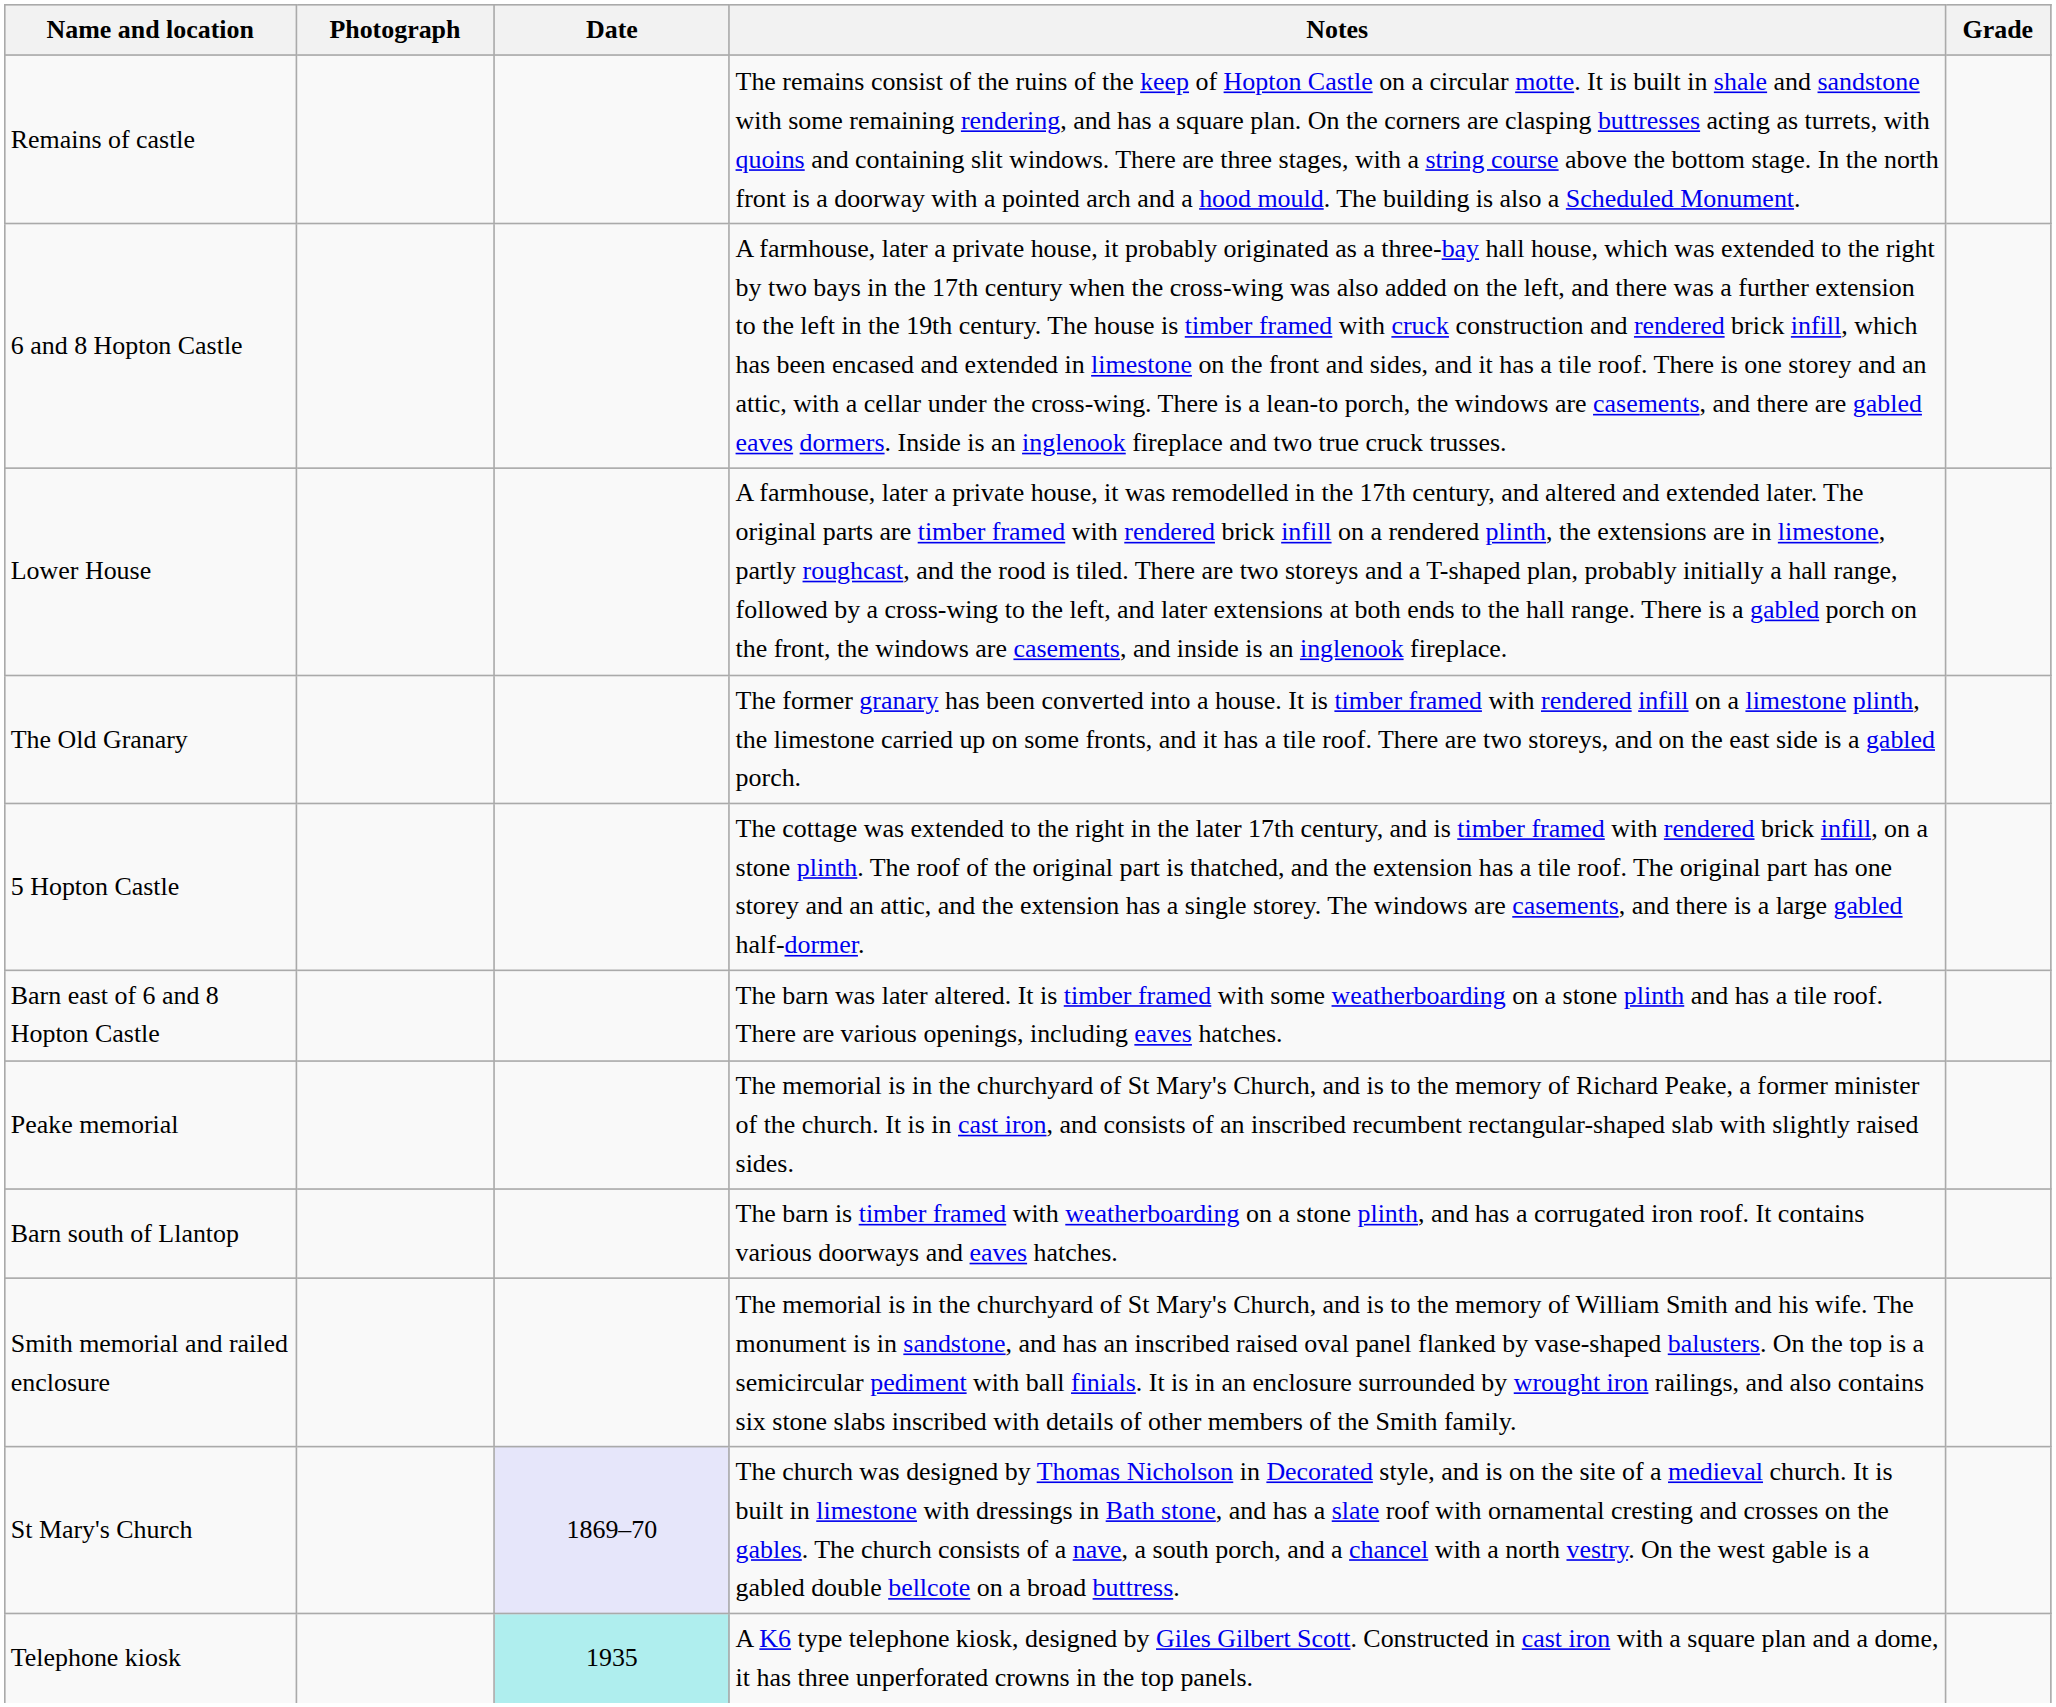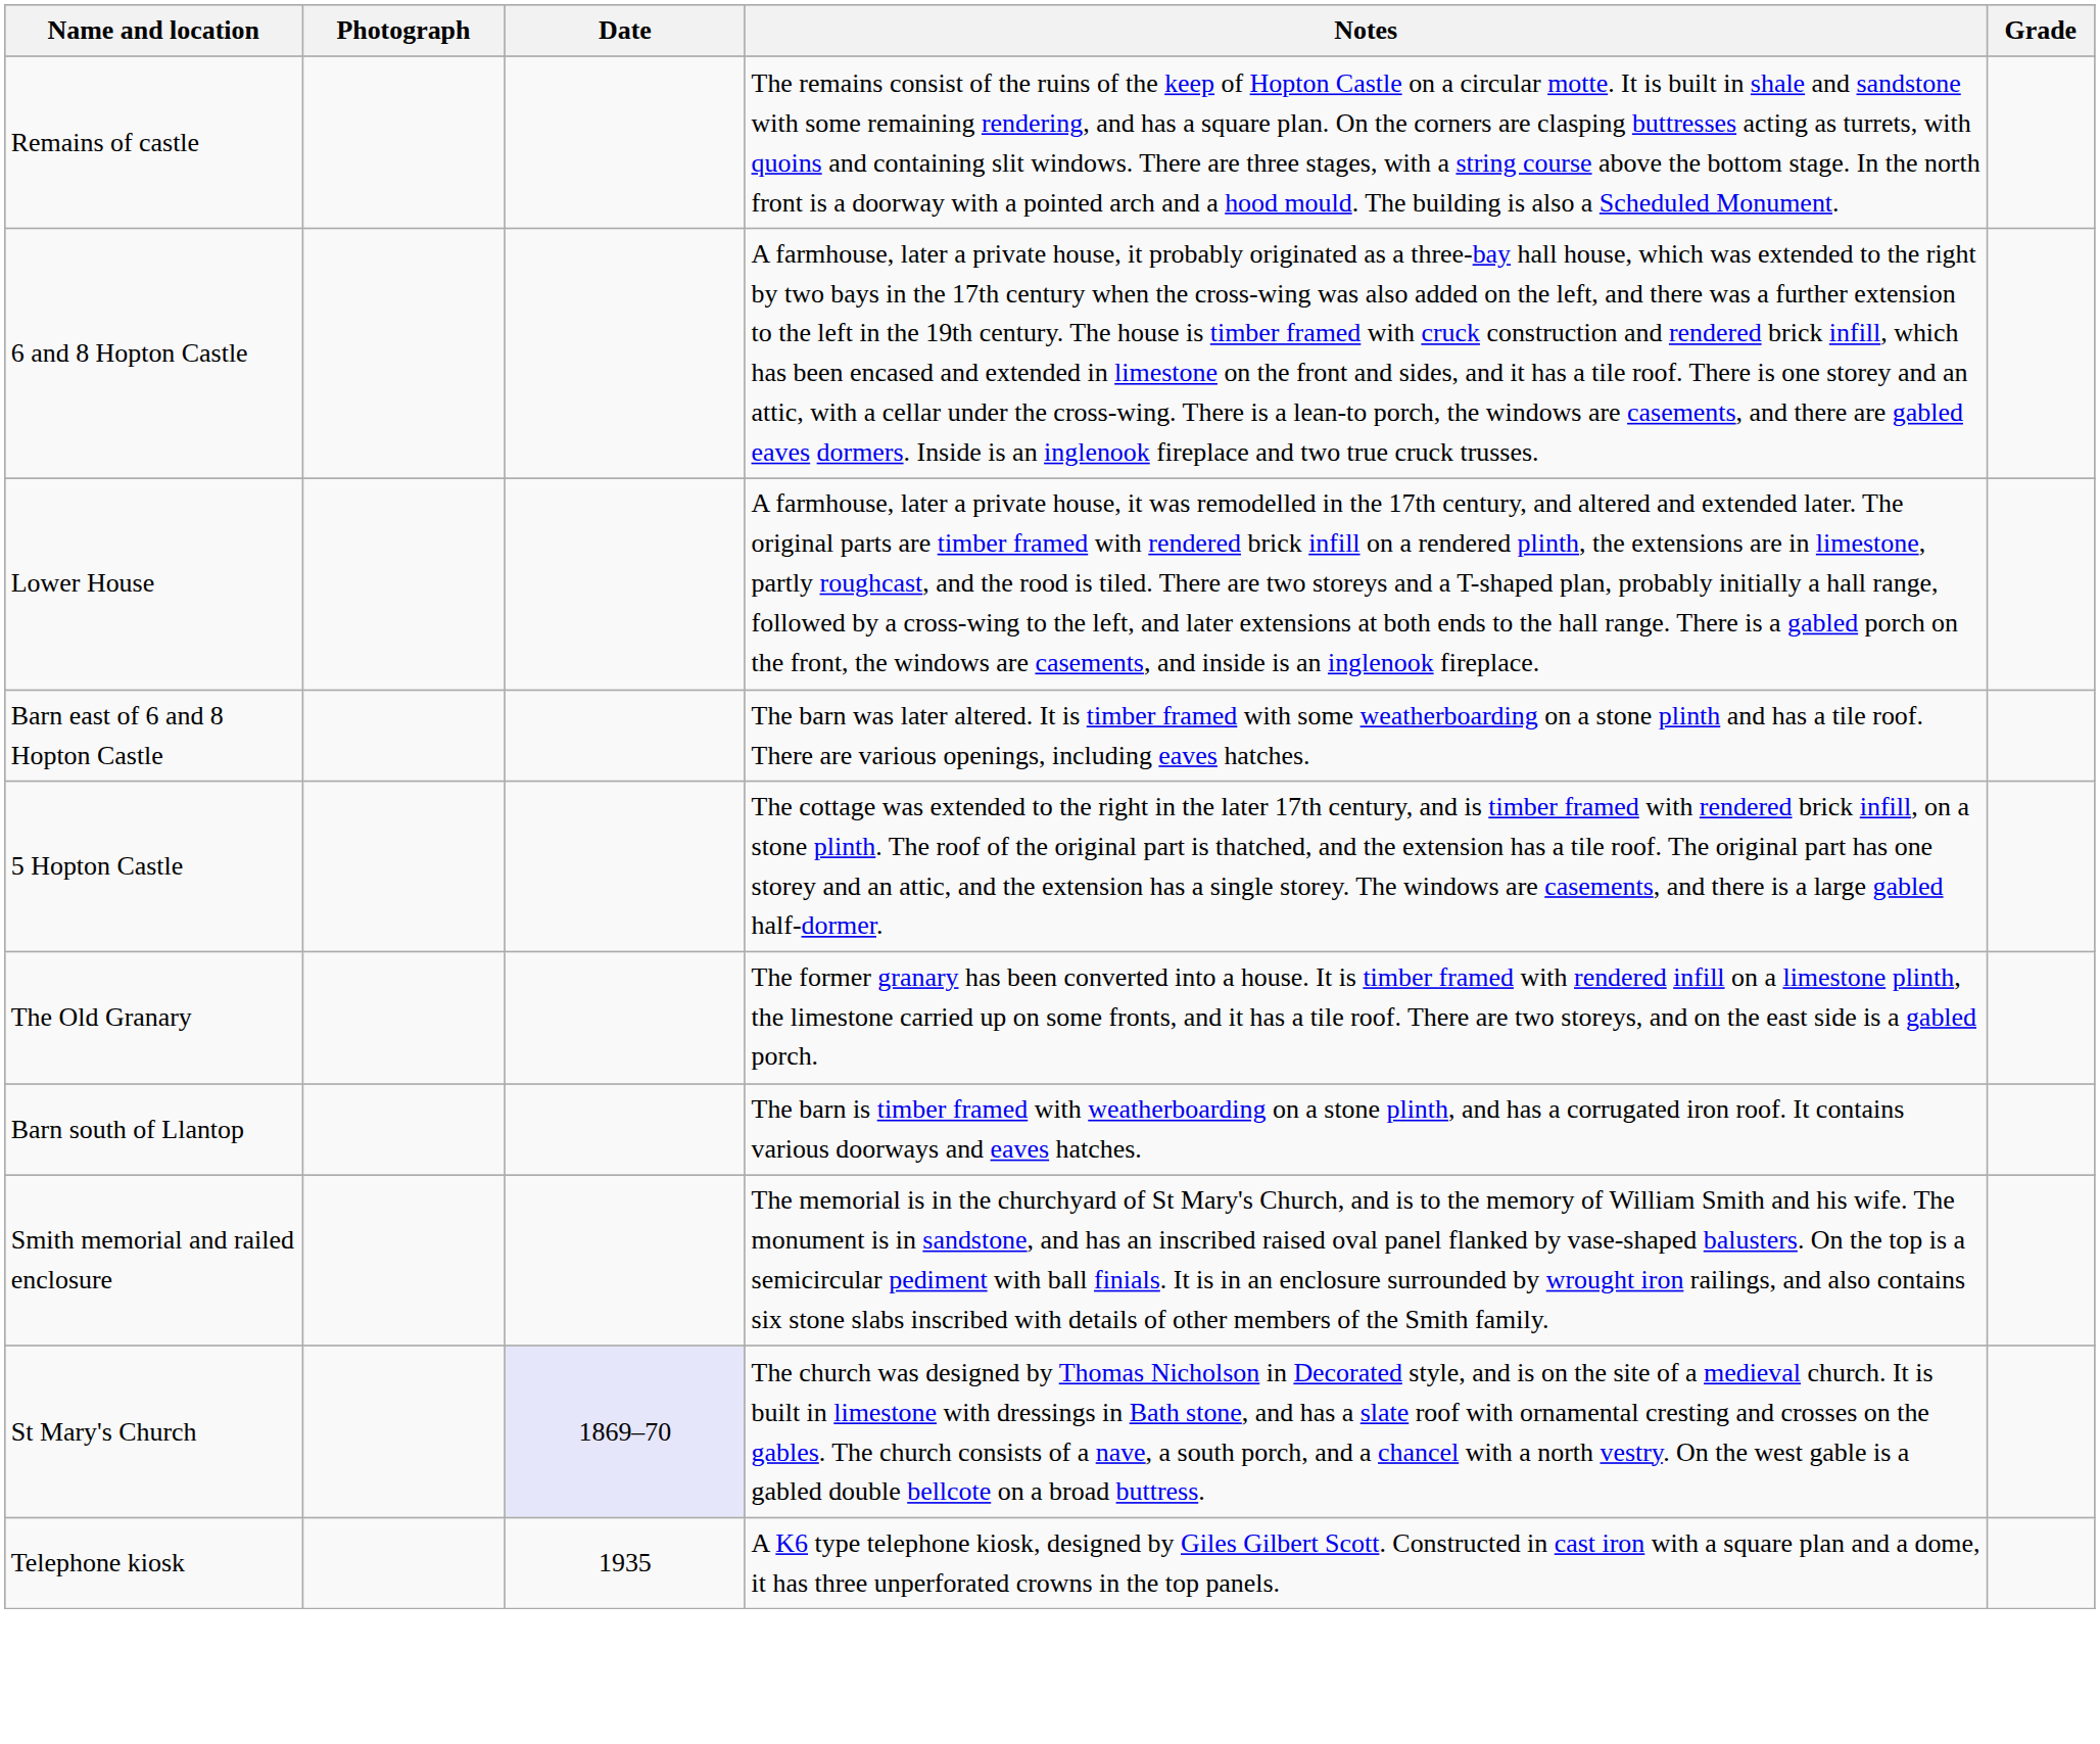 <table class="wikitable sortable plainrowheaders" style="width:100%; border:0; text-align:left; line-height:150%;">
 <tr>
 <th scope="col"  style="width:150px">Name and location</th>
 <th scope="col"  style="width:100px" class="unsortable">Photograph</th>
 <th scope="col"  style="width:120px">Date</th>
 <th scope="col"  style="width:650px" class="unsortable">Notes</th>
 <th scope="col"  style="width:50px">Grade</th>
 </tr>
 <tr>
 <td>Remains of castle<br><small></small></td>
 <td></td>
 <td align="center"></td>
 <td>The remains consist of the ruins of the <a href='#'>keep</a> of <a href='#'>Hopton Castle</a> on a circular <a href='#'>motte</a>.  It is built in <a href='#'>shale</a> and <a href='#'>sandstone</a> with some remaining <a href='#'>rendering</a>, and has a square plan.  On the corners are clasping <a href='#'>buttresses</a> acting as turrets, with <a href='#'>quoins</a> and containing slit windows.  There are three stages, with a <a href='#'>string course</a> above the bottom stage.  In the north front is a doorway with a pointed arch and a <a href='#'>hood mould</a>.  The building is also a <a href='#'>Scheduled Monument</a>.</td>
 <td align="center" ></td>
 </tr>
 <tr>
 <td>6 and 8 Hopton Castle<br><small></small></td>
 <td></td>
 <td align="center"></td>
 <td>A farmhouse, later a private house, it probably originated as a three-<a href='#'>bay</a> hall house, which was extended to the right by two bays in the 17th century when the cross-wing was also added on the left, and there was a further extension to the left in the 19th century.  The house is <a href='#'>timber framed</a> with <a href='#'>cruck</a> construction and <a href='#'>rendered</a> brick <a href='#'>infill</a>, which has been encased and extended in <a href='#'>limestone</a> on the front and sides, and it has a tile roof.  There is one storey and an attic, with a cellar under the cross-wing.  There is a lean-to porch, the windows are <a href='#'>casements</a>, and there are <a href='#'>gabled</a> <a href='#'>eaves</a> <a href='#'>dormers</a>.  Inside is an <a href='#'>inglenook</a> fireplace and two true cruck trusses.</td>
 <td align="center" ></td>
 </tr>
 <tr>
 <td>Lower House<br><small></small></td>
 <td></td>
 <td align="center"></td>
 <td>A farmhouse, later a private house, it was remodelled in the 17th century, and altered and extended later.  The original parts are <a href='#'>timber framed</a> with <a href='#'>rendered</a> brick <a href='#'>infill</a> on a rendered <a href='#'>plinth</a>, the extensions are in <a href='#'>limestone</a>, partly <a href='#'>roughcast</a>, and the rood is tiled.  There are two storeys and a T-shaped plan, probably initially a hall range, followed by a cross-wing to the left, and later extensions at both ends to the hall range.  There is a <a href='#'>gabled</a> porch on the front, the windows are <a href='#'>casements</a>, and inside is an <a href='#'>inglenook</a> fireplace.</td>
 <td align="center" ></td>
 </tr>
 <tr>
-<td>The Old Granary<br><small></small></td>
+<td>Barn east of 6 and 8 Hopton Castle<br><small></small></td>
 <td></td>
 <td align="center"></td>
-<td>The former <a href='#'>granary</a> has been converted into a house.  It is <a href='#'>timber framed</a> with <a href='#'>rendered</a> <a href='#'>infill</a> on a <a href='#'>limestone</a> <a href='#'>plinth</a>, the limestone carried up on some fronts, and it has a tile roof.  There are two storeys, and on the east side is a <a href='#'>gabled</a> porch.</td>
+<td>The barn was later altered.  It is <a href='#'>timber framed</a> with some <a href='#'>weatherboarding</a> on a stone <a href='#'>plinth</a> and has a tile roof.  There are various openings, including <a href='#'>eaves</a> hatches.</td>
 <td align="center" ></td>
 </tr>
 <tr>
 <td>5 Hopton Castle<br><small></small></td>
 <td></td>
 <td align="center"></td>
 <td>The cottage was extended to the right in the later 17th century, and is <a href='#'>timber framed</a> with <a href='#'>rendered</a> brick <a href='#'>infill</a>, on a stone <a href='#'>plinth</a>.  The roof of the original part is thatched, and the extension has a tile roof.  The original part has one storey and an attic, and the extension has a single storey.  The windows are <a href='#'>casements</a>, and there is a large <a href='#'>gabled</a> half-<a href='#'>dormer</a>.</td>
 <td align="center" ></td>
 </tr>
 <tr>
-<td>Barn east of 6 and 8 Hopton Castle<br><small></small></td>
+<td>The Old Granary<br><small></small></td>
 <td></td>
 <td align="center"></td>
-<td>The barn was later altered.  It is <a href='#'>timber framed</a> with some <a href='#'>weatherboarding</a> on a stone <a href='#'>plinth</a> and has a tile roof.  There are various openings, including <a href='#'>eaves</a> hatches.</td>
-<td align="center" ></td>
-</tr>
-<tr>
-<td>Peake memorial<br><small></small></td>
-<td></td>
-<td align="center"></td>
-<td>The memorial is in the churchyard of St Mary's Church, and is to the memory of Richard Peake, a former minister of the church.  It is in <a href='#'>cast iron</a>, and consists of an inscribed recumbent rectangular-shaped slab with slightly raised sides.</td>
+<td>The former <a href='#'>granary</a> has been converted into a house.  It is <a href='#'>timber framed</a> with <a href='#'>rendered</a> <a href='#'>infill</a> on a <a href='#'>limestone</a> <a href='#'>plinth</a>, the limestone carried up on some fronts, and it has a tile roof.  There are two storeys, and on the east side is a <a href='#'>gabled</a> porch.</td>
 <td align="center" ></td>
 </tr>
 <tr>
 <td>Barn south of Llantop<br><small></small></td>
 <td></td>
 <td align="center"></td>
 <td>The barn is <a href='#'>timber framed</a> with <a href='#'>weatherboarding</a> on a stone <a href='#'>plinth</a>, and has a corrugated iron roof.  It contains various doorways and <a href='#'>eaves</a> hatches.</td>
 <td align="center" ></td>
 </tr>
 <tr>
 <td>Smith memorial and railed enclosure<br><small></small></td>
 <td></td>
 <td align="center"></td>
 <td>The memorial is in the churchyard of St Mary's Church, and is to the memory of William Smith and his wife.  The monument is in <a href='#'>sandstone</a>, and has an inscribed raised oval panel flanked by vase-shaped <a href='#'>balusters</a>. On the top is a semicircular <a href='#'>pediment</a> with ball <a href='#'>finials</a>.  It is in an enclosure surrounded by <a href='#'>wrought iron</a> railings, and also contains six stone slabs inscribed with details of other members of the Smith family.</td>
 <td align="center" ></td>
 </tr>
 <tr>
 <td>St Mary's Church<br><small></small></td>
 <td></td>
 <td align="center" style="background: lavender;">1869–70</td>
 <td>The church was designed by <a href='#'>Thomas Nicholson</a> in <a href='#'>Decorated</a> style, and is on the site of a <a href='#'>medieval</a> church.  It is built in <a href='#'>limestone</a> with dressings in <a href='#'>Bath stone</a>, and has a <a href='#'>slate</a> roof with ornamental cresting and crosses on the <a href='#'>gables</a>.  The church consists of a <a href='#'>nave</a>, a south porch, and a <a href='#'>chancel</a> with a north <a href='#'>vestry</a>.  On the west gable is a gabled double <a href='#'>bellcote</a> on a broad <a href='#'>buttress</a>.</td>
 <td align="center" ></td>
 </tr>
 <tr>
 <td>Telephone kiosk<br><small></small></td>
 <td></td>
-<td align="center" style="background: paleturquoise;">1935</td>
+<td align="center">1935</td>
 <td>A <a href='#'>K6</a> type telephone kiosk, designed by <a href='#'>Giles Gilbert Scott</a>.  Constructed in <a href='#'>cast iron</a> with a square plan and a dome, it has three unperforated crowns in the top panels.</td>
 <td align="center" ></td>
 </tr>
 <tr>
 </tr>
 </table>
